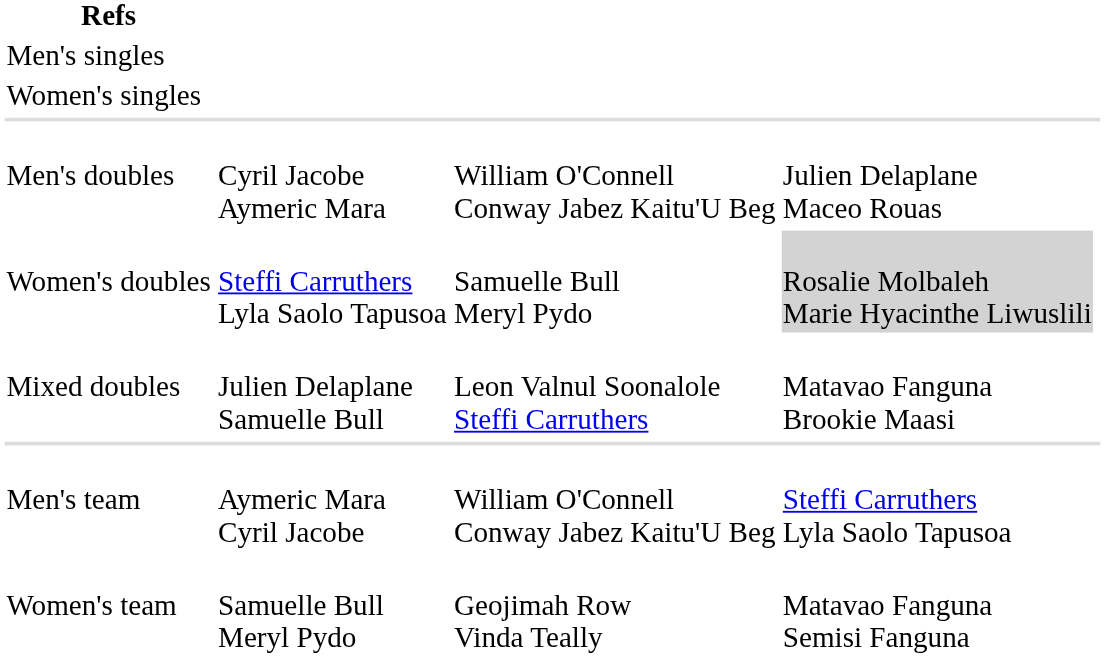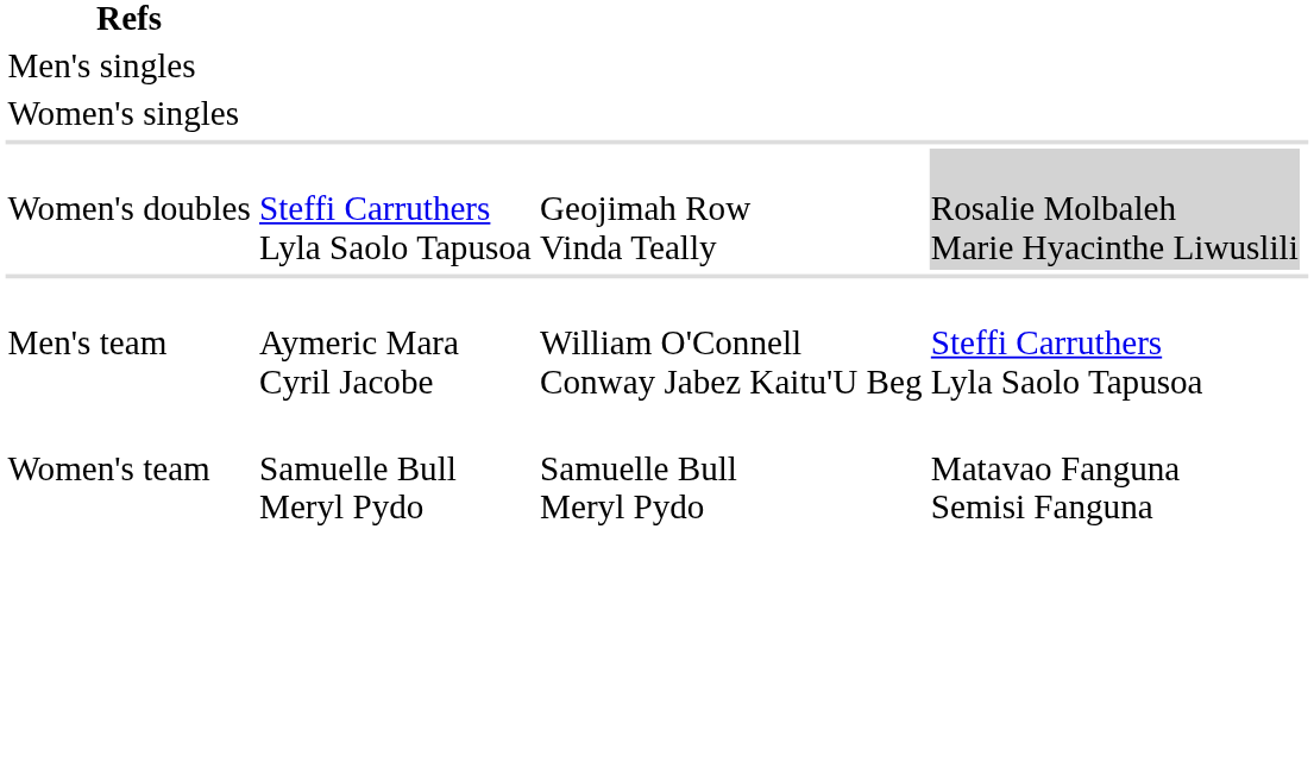 <table>
 <tr>
 <th>Refs</th>
 </tr>
 <tr>
 <td>Men's singles</td>
 <td nowrap></td>
 <td></td>
 <td nowrap></td>
 <td></td>
 </tr>
 <tr>
 <td>Women's singles</td>
 <td></td>
 <td nowrap></td>
 <td></td>
 <td></td>
 </tr>
 <tr bgcolor=#dddddd>
 <td colspan=5></td>
 </tr>
 <tr>
-<td>Men's doubles</td>
-<td><br>Cyril Jacobe<br>Aymeric Mara</td>
-<td><br>William O'Connell<br>Conway Jabez Kaitu'U Beg</td>
-<td><br>Julien Delaplane<br>Maceo Rouas</td>
-<td></td>
-</tr>
-<tr>
 <td>Women's doubles</td>
 <td><br><a href='#'>Steffi Carruthers</a><br>Lyla Saolo Tapusoa</td>
-<td><br>Samuelle Bull<br>Meryl Pydo</td>
+<td><br>Geojimah Row<br>Vinda Teally</td>
 <td style="background: lightgrey;"><br>Rosalie Molbaleh<br>Marie Hyacinthe Liwuslili</td>
-<td></td>
-</tr>
-<tr>
-<td>Mixed doubles</td>
-<td><br>Julien Delaplane<br>Samuelle Bull</td>
-<td><br>Leon Valnul Soonalole<br><a href='#'>Steffi Carruthers</a></td>
-<td><br>Matavao Fanguna<br>Brookie Maasi</td>
 <td></td>
 </tr>
 <tr bgcolor=#dddddd>
 <td colspan=5></td>
 </tr>
 <tr>
 <td>Men's team</td>
 <td><br>Aymeric Mara<br>Cyril Jacobe</td>
 <td><br>William O'Connell<br>Conway Jabez Kaitu'U Beg</td>
 <td><br><a href='#'>Steffi Carruthers</a><br>Lyla Saolo Tapusoa</td>
 <td></td>
 </tr>
 <tr>
 <td>Women's team</td>
 <td><br>Samuelle Bull<br>Meryl Pydo</td>
-<td><br>Geojimah Row<br>Vinda Teally</td>
+<td><br>Samuelle Bull<br>Meryl Pydo</td>
 <td><br>Matavao Fanguna<br>Semisi Fanguna</td>
 <td></td>
 </tr>
 </table>
